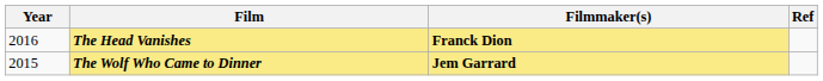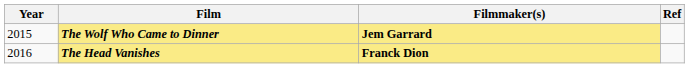 <table class = "wikitable sortable" width=100%>
 <tr>
 <th style="width:8%;">Year</th>
 <th style="width:45%;">Film</th>
 <th style="width:45%;">Filmmaker(s)</th>
 <th style="width:2%;">Ref</th>
 </tr>
 <tr>
+<td>2015</td>
+<td style="background:#FAEB86;"><strong><em>The Wolf Who Came to Dinner</em></strong></td>
+<td style="background:#FAEB86;"><strong>Jem Garrard</strong></td>
+<td></td>
+</tr>
+<tr>
 <td>2016</td>
 <td style="background:#FAEB86;"><strong><em>The Head Vanishes</em></strong></td>
 <td style="background:#FAEB86;"><strong>Franck Dion</strong></td>
 <td></td>
 </tr>
-<tr>
-<td>2015</td>
-<td style="background:#FAEB86;"><strong><em>The Wolf Who Came to Dinner</em></strong></td>
-<td style="background:#FAEB86;"><strong>Jem Garrard</strong></td>
-<td></td>
-</tr>
 </table>
